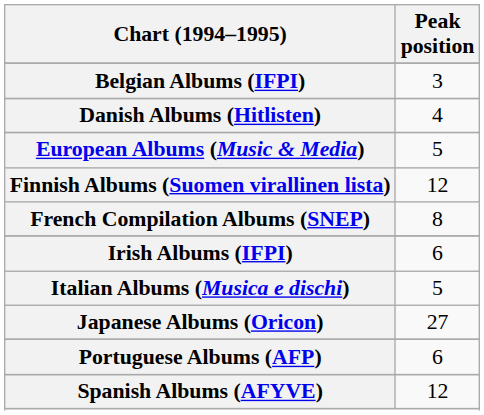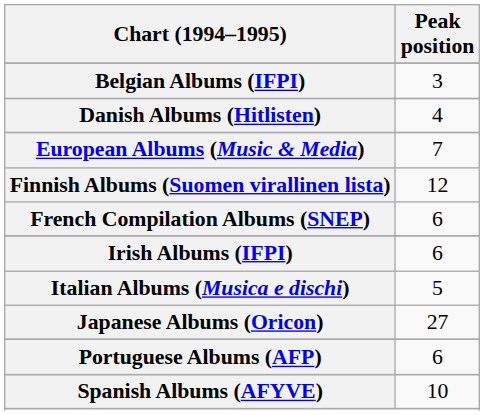 <table class="wikitable sortable plainrowheaders" style="text-align:center">
 <tr>
 <th scope="col">Chart (1994–1995)</th>
 <th scope="col">Peak<br>position</th>
 </tr>
 <tr>
 </tr>
 <tr>
 </tr>
 <tr>
 <th scope="row">Belgian Albums (<a href='#'>IFPI</a>)</th>
 <td>3</td>
 </tr>
 <tr>
 </tr>
 <tr>
 <th scope="row">Danish Albums (<a href='#'>Hitlisten</a>)</th>
 <td>4</td>
 </tr>
 <tr>
 </tr>
 <tr>
 <th scope="row"><a href='#'>European Albums</a> (<em><a href='#'>Music & Media</a></em>)</th>
-<td>5</td>
+<td>7</td>
 </tr>
 <tr>
 <th scope="row">Finnish Albums (<a href='#'>Suomen virallinen lista</a>)</th>
 <td>12</td>
 </tr>
 <tr>
 <th scope="row">French Compilation Albums (<a href='#'>SNEP</a>)</th>
-<td>8</td>
+<td>6</td>
 </tr>
 <tr>
 </tr>
 <tr>
 </tr>
 <tr>
 <th scope="row">Irish Albums (<a href='#'>IFPI</a>)</th>
 <td>6</td>
 </tr>
 <tr>
 <th scope="row">Italian Albums (<em><a href='#'>Musica e dischi</a></em>)</th>
 <td>5</td>
 </tr>
 <tr>
 <th scope="row">Japanese Albums (<a href='#'>Oricon</a>)</th>
 <td>27</td>
 </tr>
 <tr>
 </tr>
 <tr>
 </tr>
 <tr>
 <th scope="row">Portuguese Albums (<a href='#'>AFP</a>)</th>
 <td>6</td>
 </tr>
 <tr>
 </tr>
 <tr>
 <th scope="row">Spanish Albums (<a href='#'>AFYVE</a>)</th>
-<td>12</td>
+<td>10</td>
 </tr>
 <tr>
 </tr>
 <tr>
 </tr>
 <tr>
 </tr>
 <tr>
 </tr>
 <tr>
 </tr>
 <tr>
 </tr>
 </table>
